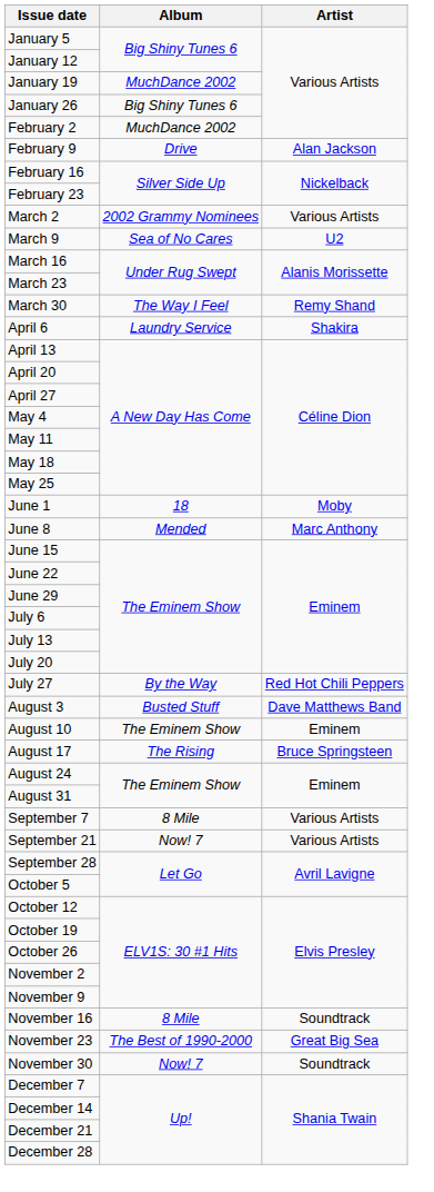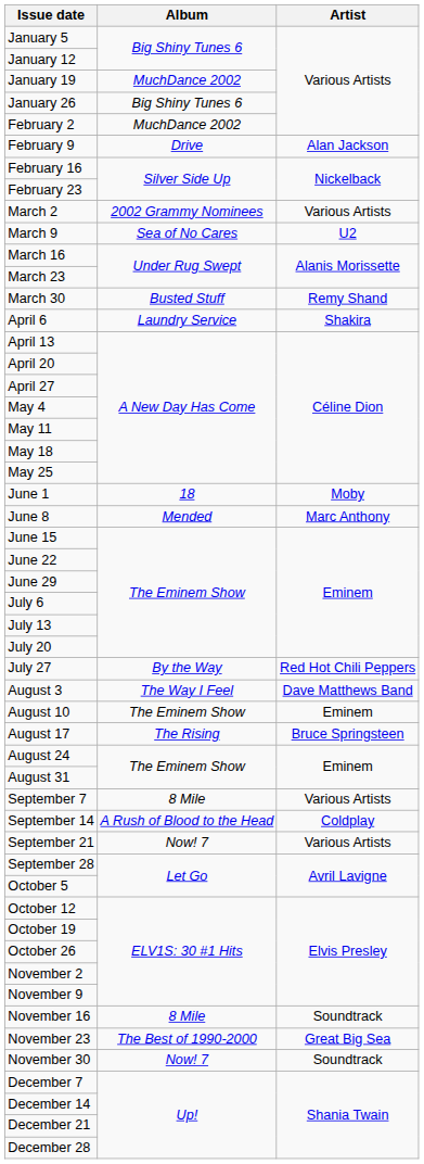 <table class=wikitable>
 <tr>
 <th><strong>Issue date</strong></th>
 <th><strong>Album</strong></th>
 <th><strong>Artist</strong></th>
 </tr>
 <tr>
 <td>January 5</td>
 <td rowspan="2" align="center"><em><a href='#'>Big Shiny Tunes 6</a></em></td>
 <td rowspan="5" align="center">Various Artists</td>
 </tr>
 <tr>
 <td>January 12</td>
 </tr>
 <tr>
 <td>January 19</td>
 <td align="center"><em><a href='#'>MuchDance 2002</a></em></td>
 </tr>
 <tr>
 <td>January 26</td>
 <td align="center"><em>Big Shiny Tunes 6</em></td>
 </tr>
 <tr>
 <td>February 2</td>
 <td align="center"><em>MuchDance 2002</em></td>
 </tr>
 <tr>
 <td>February 9</td>
 <td align="center"><em><a href='#'>Drive</a></em></td>
 <td align="center"><a href='#'>Alan Jackson</a></td>
 </tr>
 <tr>
 <td>February 16</td>
 <td rowspan="2" align="center"><em><a href='#'>Silver Side Up</a></em></td>
 <td rowspan="2" align="center"><a href='#'>Nickelback</a></td>
 </tr>
 <tr>
 <td>February 23</td>
 </tr>
 <tr>
 <td>March 2</td>
 <td align="center"><em><a href='#'>2002 Grammy Nominees</a></em></td>
 <td align="center">Various Artists</td>
 </tr>
 <tr>
 <td>March 9</td>
 <td align="center"><em><a href='#'>Sea of No Cares</a></em></td>
 <td align="center"><a href='#'>U2</a></td>
 </tr>
 <tr>
 <td>March 16</td>
 <td rowspan="2" align="center"><em><a href='#'>Under Rug Swept</a></em></td>
 <td rowspan="2" align="center"><a href='#'>Alanis Morissette</a></td>
 </tr>
 <tr>
 <td>March 23</td>
 </tr>
 <tr>
 <td>March 30</td>
-<td align="center"><em><a href='#'>The Way I Feel</a></em></td>
+<td align="center"><em><a href='#'>Busted Stuff</a></em></td>
 <td align="center"><a href='#'>Remy Shand</a></td>
 </tr>
 <tr>
 <td>April 6</td>
 <td align="center"><em><a href='#'>Laundry Service</a></em></td>
 <td align="center"><a href='#'>Shakira</a></td>
 </tr>
 <tr>
 <td>April 13</td>
 <td rowspan="7" align="center"><em><a href='#'>A New Day Has Come</a></em></td>
 <td rowspan="7" align="center"><a href='#'>Céline Dion</a></td>
 </tr>
 <tr>
 <td>April 20</td>
 </tr>
 <tr>
 <td>April 27</td>
 </tr>
 <tr>
 <td>May 4</td>
 </tr>
 <tr>
 <td>May 11</td>
 </tr>
 <tr>
 <td>May 18</td>
 </tr>
 <tr>
 <td>May 25</td>
 </tr>
 <tr>
 <td>June 1</td>
 <td align="center"><em><a href='#'>18</a></em></td>
 <td align="center"><a href='#'>Moby</a></td>
 </tr>
 <tr>
 <td>June 8</td>
 <td align="center"><em><a href='#'>Mended</a></em></td>
 <td align="center"><a href='#'>Marc Anthony</a></td>
 </tr>
 <tr>
 <td>June 15</td>
 <td rowspan="6" align="center"><em><a href='#'>The Eminem Show</a></em></td>
 <td rowspan="6" align="center"><a href='#'>Eminem</a></td>
 </tr>
 <tr>
 <td>June 22</td>
 </tr>
 <tr>
 <td>June 29</td>
 </tr>
 <tr>
 <td>July 6</td>
 </tr>
 <tr>
 <td>July 13</td>
 </tr>
 <tr>
 <td>July 20</td>
 </tr>
 <tr>
 <td>July 27</td>
 <td align="center"><em><a href='#'>By the Way</a></em></td>
 <td align="center"><a href='#'>Red Hot Chili Peppers</a></td>
 </tr>
 <tr>
 <td>August 3</td>
-<td align="center"><em><a href='#'>Busted Stuff</a></em></td>
+<td align="center"><em><a href='#'>The Way I Feel</a></em></td>
 <td align="center"><a href='#'>Dave Matthews Band</a></td>
 </tr>
 <tr>
 <td>August 10</td>
 <td align="center"><em>The Eminem Show</em></td>
 <td align="center">Eminem</td>
 </tr>
 <tr>
 <td>August 17</td>
 <td align="center"><em><a href='#'>The Rising</a></em></td>
 <td align="center"><a href='#'>Bruce Springsteen</a></td>
 </tr>
 <tr>
 <td>August 24</td>
 <td rowspan="2" align="center"><em>The Eminem Show</em></td>
 <td rowspan="2" align="center">Eminem</td>
 </tr>
 <tr>
 <td>August 31</td>
 </tr>
 <tr>
 <td>September 7</td>
 <td align="center"><em>8 Mile</em></td>
 <td align="center">Various Artists</td>
+</tr>
+<tr>
+<td>September 14</td>
+<td align="center"><em><a href='#'>A Rush of Blood to the Head</a></em></td>
+<td align="center"><a href='#'>Coldplay</a></td>
 </tr>
 <tr>
 <td>September 21</td>
 <td align="center"><em>Now! 7</em></td>
 <td align="center">Various Artists</td>
 </tr>
 <tr>
 <td>September 28</td>
 <td rowspan="2" align="center"><em><a href='#'>Let Go</a></em></td>
 <td rowspan="2" align="center"><a href='#'>Avril Lavigne</a></td>
 </tr>
 <tr>
 <td>October 5</td>
 </tr>
 <tr>
 <td>October 12</td>
 <td rowspan="5" align="center"><em><a href='#'>ELV1S: 30 #1 Hits</a></em></td>
 <td rowspan="5" align="center"><a href='#'>Elvis Presley</a></td>
 </tr>
 <tr>
 <td>October 19</td>
 </tr>
 <tr>
 <td>October 26</td>
 </tr>
 <tr>
 <td>November 2</td>
 </tr>
 <tr>
 <td>November 9</td>
 </tr>
 <tr>
 <td>November 16</td>
 <td align="center"><em><a href='#'>8 Mile</a></em></td>
 <td align="center">Soundtrack</td>
 </tr>
 <tr>
 <td>November 23</td>
 <td align="center"><em><a href='#'>The Best of 1990-2000</a></em></td>
 <td align="center"><a href='#'>Great Big Sea</a></td>
 </tr>
 <tr>
 <td>November 30</td>
 <td align="center"><em><a href='#'>Now! 7</a></em></td>
 <td align="center">Soundtrack</td>
 </tr>
 <tr>
 <td>December 7</td>
 <td rowspan="4" align="center"><em><a href='#'>Up!</a></em></td>
 <td rowspan="4" align="center"><a href='#'>Shania Twain</a></td>
 </tr>
 <tr>
 <td>December 14</td>
 </tr>
 <tr>
 <td>December 21</td>
 </tr>
 <tr>
 <td>December 28</td>
 </tr>
 </table>
